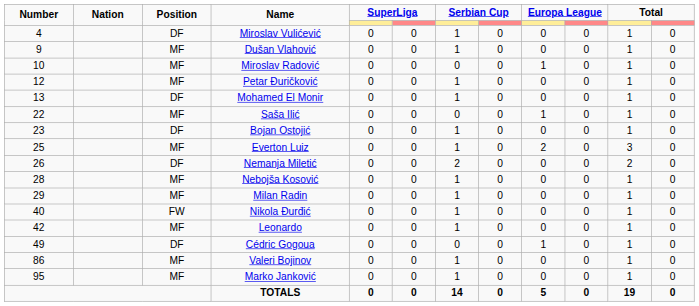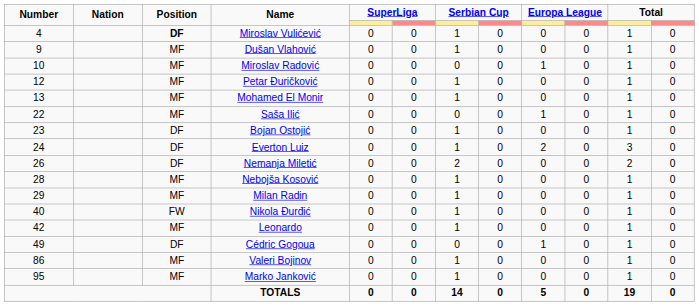 <table class="wikitable" style="font-size: 100%; text-align: center;">
 <tr>
 <td rowspan="2" width="10%" align="center"><strong>Number</strong></td>
 <td rowspan="2" width="10%" align="center"><strong>Nation</strong></td>
 <td rowspan="2" width="10%" align="center"><strong>Position</strong></td>
 <td rowspan="2" width="20%" align="center"><strong>Name</strong></td>
 <td colspan="2" align="center"><strong><a href='#'>SuperLiga</a></strong></td>
 <td colspan="2" align="center"><strong><a href='#'>Serbian Cup</a></strong></td>
 <td colspan="2" align="center"><strong><a href='#'>Europa League</a></strong></td>
 <td colspan="2" align="center"><strong>Total</strong></td>
 </tr>
 <tr>
 <th width=60 style="background: #FFEE99"></th>
 <th width=60 style="background: #FF8888"></th>
 <th width=60 style="background: #FFEE99"></th>
 <th width=60 style="background: #FF8888"></th>
 <th width=60 style="background: #FFEE99"></th>
 <th width=60 style="background: #FF8888"></th>
 <th width=60 style="background: #FFEE99"></th>
 <th width=60 style="background: #FF8888"></th>
 </tr>
 <tr>
 <td>4</td>
 <td></td>
-<td>DF</td>
+<td><strong>DF</strong></td>
 <td><a href='#'>Miroslav Vulićević</a></td>
 <td>0</td>
 <td>0</td>
 <td>1</td>
 <td>0</td>
 <td>0</td>
 <td>0</td>
 <td>1</td>
 <td>0</td>
 </tr>
 <tr>
 <td>9</td>
 <td></td>
 <td>MF</td>
 <td><a href='#'>Dušan Vlahović</a></td>
 <td>0</td>
 <td>0</td>
 <td>1</td>
 <td>0</td>
 <td>0</td>
 <td>0</td>
 <td>1</td>
 <td>0</td>
 </tr>
 <tr>
 <td>10</td>
 <td></td>
 <td>MF</td>
 <td><a href='#'>Miroslav Radović</a></td>
 <td>0</td>
 <td>0</td>
 <td>0</td>
 <td>0</td>
 <td>1</td>
 <td>0</td>
 <td>1</td>
 <td>0</td>
 </tr>
 <tr>
 <td>12</td>
 <td></td>
 <td>MF</td>
 <td><a href='#'>Petar Đuričković</a></td>
 <td>0</td>
 <td>0</td>
 <td>1</td>
 <td>0</td>
 <td>0</td>
 <td>0</td>
 <td>1</td>
 <td>0</td>
 </tr>
 <tr>
 <td>13</td>
 <td></td>
-<td>DF</td>
+<td>MF</td>
 <td><a href='#'>Mohamed El Monir</a></td>
 <td>0</td>
 <td>0</td>
 <td>1</td>
 <td>0</td>
 <td>0</td>
 <td>0</td>
 <td>1</td>
 <td>0</td>
 </tr>
 <tr>
 <td>22</td>
 <td></td>
 <td>MF</td>
 <td><a href='#'>Saša Ilić</a></td>
 <td>0</td>
 <td>0</td>
 <td>0</td>
 <td>0</td>
 <td>1</td>
 <td>0</td>
 <td>1</td>
 <td>0</td>
 </tr>
 <tr>
 <td>23</td>
 <td></td>
 <td>DF</td>
 <td><a href='#'>Bojan Ostojić</a></td>
 <td>0</td>
 <td>0</td>
 <td>1</td>
 <td>0</td>
 <td>0</td>
 <td>0</td>
 <td>1</td>
 <td>0</td>
 </tr>
 <tr>
-<td>25</td>
+<td>24</td>
 <td></td>
-<td>MF</td>
+<td>DF</td>
 <td><a href='#'>Everton Luiz</a></td>
 <td>0</td>
 <td>0</td>
 <td>1</td>
 <td>0</td>
 <td>2</td>
 <td>0</td>
 <td>3</td>
 <td>0</td>
 </tr>
 <tr>
 <td>26</td>
 <td></td>
 <td>DF</td>
 <td><a href='#'>Nemanja Miletić</a></td>
 <td>0</td>
 <td>0</td>
 <td>2</td>
 <td>0</td>
 <td>0</td>
 <td>0</td>
 <td>2</td>
 <td>0</td>
 </tr>
 <tr>
 <td>28</td>
 <td></td>
 <td>MF</td>
 <td><a href='#'>Nebojša Kosović</a></td>
 <td>0</td>
 <td>0</td>
 <td>1</td>
 <td>0</td>
 <td>0</td>
 <td>0</td>
 <td>1</td>
 <td>0</td>
 </tr>
 <tr>
 <td>29</td>
 <td></td>
 <td>MF</td>
 <td><a href='#'>Milan Radin</a></td>
 <td>0</td>
 <td>0</td>
 <td>1</td>
 <td>0</td>
 <td>0</td>
 <td>0</td>
 <td>1</td>
 <td>0</td>
 </tr>
 <tr>
 <td>40</td>
 <td></td>
 <td>FW</td>
 <td><a href='#'>Nikola Đurđić</a></td>
 <td>0</td>
 <td>0</td>
 <td>1</td>
 <td>0</td>
 <td>0</td>
 <td>0</td>
 <td>1</td>
 <td>0</td>
 </tr>
 <tr>
 <td>42</td>
 <td></td>
 <td>MF</td>
 <td><a href='#'>Leonardo</a></td>
 <td>0</td>
 <td>0</td>
 <td>1</td>
 <td>0</td>
 <td>0</td>
 <td>0</td>
 <td>1</td>
 <td>0</td>
 </tr>
 <tr>
 <td>49</td>
 <td></td>
 <td>DF</td>
 <td><a href='#'>Cédric Gogoua</a></td>
 <td>0</td>
 <td>0</td>
 <td>0</td>
 <td>0</td>
 <td>1</td>
 <td>0</td>
 <td>1</td>
 <td>0</td>
 </tr>
 <tr>
 <td>86</td>
 <td></td>
 <td>MF</td>
 <td><a href='#'>Valeri Bojinov</a></td>
 <td>0</td>
 <td>0</td>
 <td>1</td>
 <td>0</td>
 <td>0</td>
 <td>0</td>
 <td>1</td>
 <td>0</td>
 </tr>
 <tr>
 <td>95</td>
 <td></td>
 <td>MF</td>
 <td><a href='#'>Marko Janković</a></td>
 <td>0</td>
 <td>0</td>
 <td>1</td>
 <td>0</td>
 <td>0</td>
 <td>0</td>
 <td>1</td>
 <td>0</td>
 </tr>
 <tr>
 <td colspan="3"></td>
 <td><strong>TOTALS</strong></td>
 <td><strong>0</strong></td>
 <td><strong>0</strong></td>
 <td><strong>14</strong></td>
 <td><strong>0</strong></td>
 <td><strong>5</strong></td>
 <td><strong>0</strong></td>
 <td><strong>19</strong></td>
 <td><strong>0</strong></td>
 </tr>
 </table>
